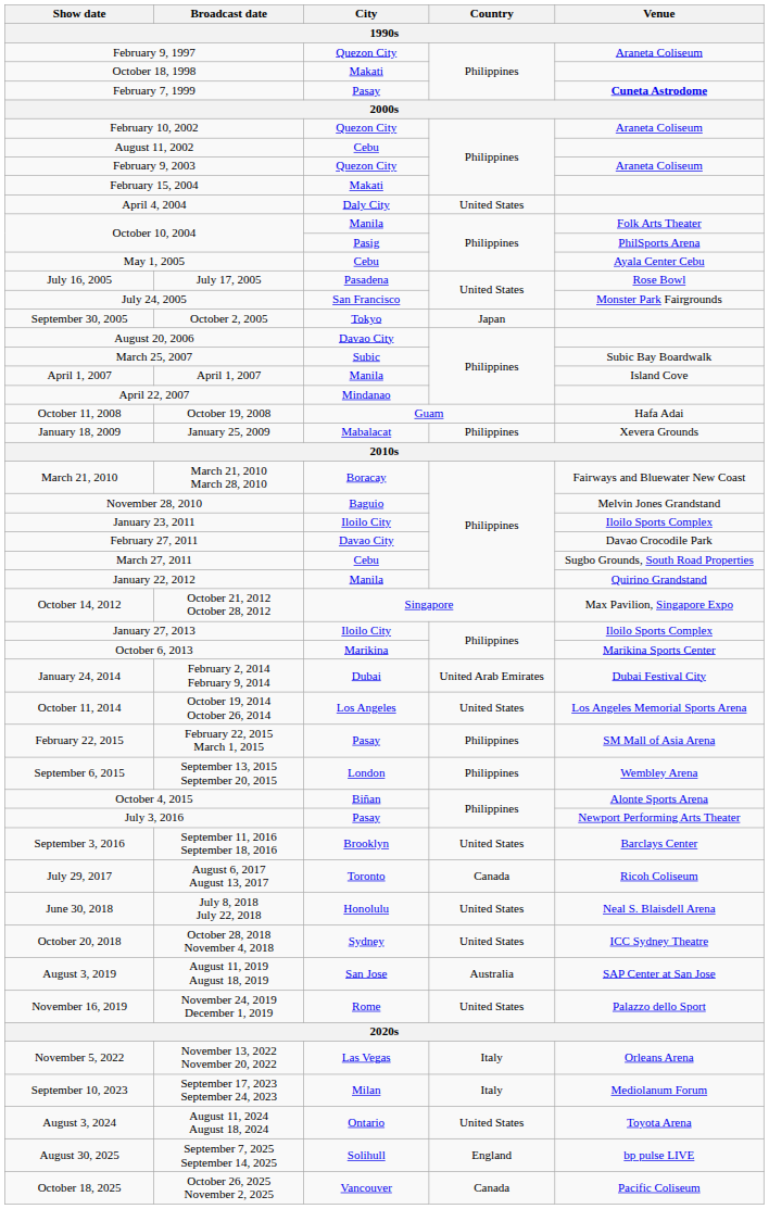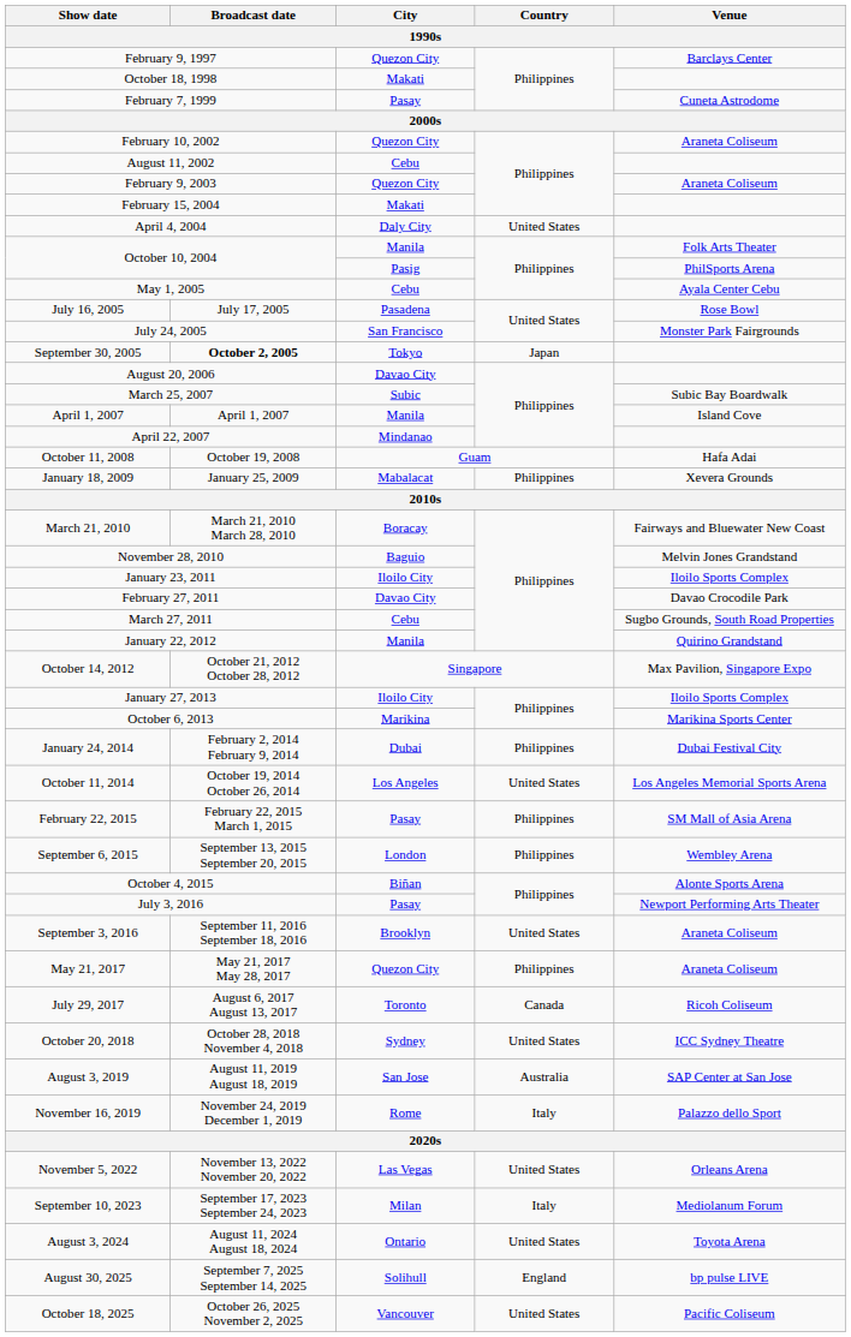 <table class="wikitable plainrowheaders" style="text-align:center;">
 <tr>
 <th scope="col" style="width:12em;">Show date</th>
 <th scope="col" style="width:12em;">Broadcast date</th>
 <th scope="col" style="width:10em;">City</th>
 <th scope="col" style="width:10em;">Country</th>
 <th scope="col" style="width:17em;">Venue</th>
 </tr>
 <tr>
 <th colspan="5">1990s</th>
 </tr>
 <tr>
 <td colspan="2" style="text-align:center;">February 9, 1997</td>
 <td><a href='#'>Quezon City</a></td>
 <td rowspan="3">Philippines</td>
-<td><a href='#'>Araneta Coliseum</a></td>
+<td><a href='#'>Barclays Center</a></td>
 </tr>
 <tr>
 <td colspan="2" style="text-align:center;">October 18, 1998</td>
 <td><a href='#'>Makati</a></td>
 <td></td>
 </tr>
 <tr>
 <td colspan="2" style="text-align:center;">February 7, 1999</td>
 <td><a href='#'>Pasay</a></td>
-<td><strong><a href='#'>Cuneta Astrodome</a></strong></td>
+<td><a href='#'>Cuneta Astrodome</a></td>
 </tr>
 <tr>
 <th colspan="5">2000s</th>
 </tr>
 <tr>
 <td colspan="2" style="text-align:center;">February 10, 2002</td>
 <td><a href='#'>Quezon City</a></td>
 <td rowspan="4">Philippines</td>
 <td><a href='#'>Araneta Coliseum</a></td>
 </tr>
 <tr>
 <td colspan="2" style="text-align:center;">August 11, 2002</td>
 <td><a href='#'>Cebu</a></td>
 <td></td>
 </tr>
 <tr>
 <td colspan="2" style="text-align:center;">February 9, 2003</td>
 <td><a href='#'>Quezon City</a></td>
 <td><a href='#'>Araneta Coliseum</a></td>
 </tr>
 <tr>
 <td colspan="2" style="text-align:center;">February 15, 2004</td>
 <td><a href='#'>Makati</a></td>
 <td></td>
 </tr>
 <tr>
 <td colspan="2" style="text-align:center;">April 4, 2004</td>
 <td><a href='#'>Daly City</a></td>
 <td>United States</td>
 <td></td>
 </tr>
 <tr>
 <td colspan="2" rowspan="2" style="text-align:center;">October 10, 2004</td>
 <td><a href='#'>Manila</a></td>
 <td rowspan="3">Philippines</td>
 <td><a href='#'>Folk Arts Theater</a></td>
 </tr>
 <tr>
 <td><a href='#'>Pasig</a></td>
 <td><a href='#'>PhilSports Arena</a></td>
 </tr>
 <tr>
 <td colspan="2" style="text-align:center;">May 1, 2005</td>
 <td><a href='#'>Cebu</a></td>
 <td><a href='#'>Ayala Center Cebu</a></td>
 </tr>
 <tr>
 <td style="text-align:center;">July 16, 2005</td>
 <td style="text-align:center;">July 17, 2005</td>
 <td><a href='#'>Pasadena</a></td>
 <td rowspan="2">United States</td>
 <td><a href='#'>Rose Bowl</a></td>
 </tr>
 <tr>
 <td colspan="2" style="text-align:center;">July 24, 2005</td>
 <td><a href='#'>San Francisco</a></td>
 <td><a href='#'>Monster Park</a> Fairgrounds</td>
 </tr>
 <tr>
 <td style="text-align:center;">September 30, 2005</td>
-<td style="text-align:center;">October 2, 2005</td>
+<td style="text-align:center;"><strong>October 2, 2005</strong></td>
 <td><a href='#'>Tokyo</a></td>
 <td>Japan</td>
 <td></td>
 </tr>
 <tr>
 <td colspan="2" style="text-align:center;">August 20, 2006</td>
 <td><a href='#'>Davao City</a></td>
 <td rowspan="4">Philippines</td>
 <td></td>
 </tr>
 <tr>
 <td colspan="2" style="text-align:center;">March 25, 2007</td>
 <td><a href='#'>Subic</a></td>
 <td>Subic Bay Boardwalk</td>
 </tr>
 <tr>
 <td style="text-align:center;">April 1, 2007</td>
 <td style="text-align:center;">April 1, 2007</td>
 <td><a href='#'>Manila</a></td>
 <td>Island Cove</td>
 </tr>
 <tr>
 <td colspan="2" style="text-align:center;">April 22, 2007</td>
 <td><a href='#'>Mindanao</a></td>
 <td></td>
 </tr>
 <tr>
 <td style="text-align:center;">October 11, 2008</td>
 <td style="text-align:center;">October 19, 2008</td>
 <td colspan="2"><a href='#'>Guam</a></td>
 <td>Hafa Adai</td>
 </tr>
 <tr>
 <td style="text-align:center;">January 18, 2009</td>
 <td style="text-align:center;">January 25, 2009</td>
 <td><a href='#'>Mabalacat</a></td>
 <td>Philippines</td>
 <td>Xevera Grounds</td>
 </tr>
 <tr>
 <th colspan="5">2010s</th>
 </tr>
 <tr>
 <td style="text-align:center;">March 21, 2010</td>
 <td style="text-align:center;">March 21, 2010<br>March 28, 2010</td>
 <td><a href='#'>Boracay</a></td>
 <td rowspan="6">Philippines</td>
 <td>Fairways and Bluewater New Coast</td>
 </tr>
 <tr>
 <td colspan="2" style="text-align:center;">November 28, 2010</td>
 <td><a href='#'>Baguio</a></td>
 <td>Melvin Jones Grandstand</td>
 </tr>
 <tr>
 <td colspan="2" style="text-align:center;">January 23, 2011</td>
 <td><a href='#'>Iloilo City</a></td>
 <td><a href='#'>Iloilo Sports Complex</a></td>
 </tr>
 <tr>
 <td colspan="2" style="text-align:center;">February 27, 2011</td>
 <td><a href='#'>Davao City</a></td>
 <td>Davao Crocodile Park</td>
 </tr>
 <tr>
 <td colspan="2" style="text-align:center;">March 27, 2011</td>
 <td><a href='#'>Cebu</a></td>
 <td>Sugbo Grounds, <a href='#'>South Road Properties</a></td>
 </tr>
 <tr>
 <td colspan="2" style="text-align:center;">January 22, 2012</td>
 <td><a href='#'>Manila</a></td>
 <td><a href='#'>Quirino Grandstand</a></td>
 </tr>
 <tr>
 <td style="text-align:center;">October 14, 2012</td>
 <td style="text-align:center;">October 21, 2012<br>October 28, 2012</td>
 <td colspan="2" style="text-align:center;"><a href='#'>Singapore</a></td>
 <td>Max Pavilion, <a href='#'>Singapore Expo</a></td>
 </tr>
 <tr>
 <td colspan="2" style="text-align:center;">January 27, 2013</td>
 <td><a href='#'>Iloilo City</a></td>
 <td rowspan="2">Philippines</td>
 <td><a href='#'>Iloilo Sports Complex</a></td>
 </tr>
 <tr>
 <td colspan="2" style="text-align:center;">October 6, 2013</td>
 <td><a href='#'>Marikina</a></td>
 <td><a href='#'>Marikina Sports Center</a></td>
 </tr>
 <tr>
 <td style="text-align:center;">January 24, 2014</td>
 <td style="text-align:center;">February 2, 2014<br>February 9, 2014</td>
 <td><a href='#'>Dubai</a></td>
-<td>United Arab Emirates</td>
+<td>Philippines</td>
 <td><a href='#'>Dubai Festival City</a></td>
 </tr>
 <tr>
 <td style="text-align:center;">October 11, 2014</td>
 <td style="text-align:center;">October 19, 2014<br>October 26, 2014</td>
 <td><a href='#'>Los Angeles</a></td>
 <td>United States</td>
 <td><a href='#'>Los Angeles Memorial Sports Arena</a></td>
 </tr>
 <tr>
 <td style="text-align:center;">February 22, 2015</td>
 <td style="text-align:center;">February 22, 2015<br>March 1, 2015</td>
 <td><a href='#'>Pasay</a></td>
 <td>Philippines</td>
 <td><a href='#'>SM Mall of Asia Arena</a></td>
 </tr>
 <tr>
 <td style="text-align:center;">September 6, 2015</td>
 <td style="text-align:center;">September 13, 2015<br>September 20, 2015</td>
 <td><a href='#'>London</a></td>
 <td>Philippines</td>
 <td><a href='#'>Wembley Arena</a></td>
 </tr>
 <tr>
 <td colspan="2" style="text-align:center;">October 4, 2015</td>
 <td><a href='#'>Biñan</a></td>
 <td rowspan="2">Philippines</td>
 <td><a href='#'>Alonte Sports Arena</a></td>
 </tr>
 <tr>
 <td colspan="2" style="text-align:center;">July 3, 2016</td>
 <td><a href='#'>Pasay</a></td>
 <td><a href='#'>Newport Performing Arts Theater</a></td>
 </tr>
 <tr>
 <td style="text-align:center;">September 3, 2016</td>
 <td style="text-align:center;">September 11, 2016<br>September 18, 2016</td>
 <td><a href='#'>Brooklyn</a></td>
 <td>United States</td>
-<td><a href='#'>Barclays Center</a></td>
+<td><a href='#'>Araneta Coliseum</a></td>
+</tr>
+<tr>
+<td style="text-align:center;">May 21, 2017</td>
+<td style="text-align:center;">May 21, 2017 <br>May 28, 2017 </td>
+<td><a href='#'>Quezon City</a></td>
+<td>Philippines</td>
+<td><a href='#'>Araneta Coliseum</a></td>
 </tr>
 <tr>
 <td style="text-align:center;">July 29, 2017</td>
 <td style="text-align:center;">August 6, 2017<br>August 13, 2017</td>
 <td><a href='#'>Toronto</a></td>
 <td>Canada</td>
 <td><a href='#'>Ricoh Coliseum</a></td>
-</tr>
-<tr>
-<td style="text-align:center;">June 30, 2018</td>
-<td style="text-align:center;">July 8, 2018<br>July 22, 2018</td>
-<td><a href='#'>Honolulu</a></td>
-<td>United States</td>
-<td><a href='#'>Neal S. Blaisdell Arena</a></td>
 </tr>
 <tr>
 <td style="text-align:center;">October 20, 2018</td>
 <td style="text-align:center;">October 28, 2018<br>November 4, 2018</td>
 <td><a href='#'>Sydney</a></td>
 <td>United States</td>
 <td><a href='#'>ICC Sydney Theatre</a></td>
 </tr>
 <tr>
 <td style="text-align:center;">August 3, 2019</td>
 <td style="text-align:center;">August 11, 2019<br>August 18, 2019</td>
 <td><a href='#'>San Jose</a></td>
 <td>Australia</td>
 <td><a href='#'>SAP Center at San Jose</a></td>
 </tr>
 <tr>
 <td style="text-align:center;">November 16, 2019</td>
 <td style="text-align:center;">November 24, 2019<br>December 1, 2019</td>
 <td><a href='#'>Rome</a></td>
-<td>United States</td>
+<td>Italy</td>
 <td><a href='#'>Palazzo dello Sport</a></td>
 </tr>
 <tr>
 <th colspan="5">2020s</th>
 </tr>
 <tr>
 <td style="text-align:center;">November 5, 2022</td>
 <td style="text-align:center;">November 13, 2022<br>November 20, 2022</td>
 <td><a href='#'>Las Vegas</a></td>
-<td>Italy</td>
+<td>United States</td>
 <td><a href='#'>Orleans Arena</a></td>
 </tr>
 <tr>
 <td style="text-align:center;">September 10, 2023</td>
 <td style="text-align:center;">September 17, 2023<br>September 24, 2023</td>
 <td><a href='#'>Milan</a></td>
 <td>Italy</td>
 <td><a href='#'>Mediolanum Forum</a></td>
 </tr>
 <tr>
 <td style="text-align:center;">August 3, 2024</td>
 <td style="text-align:center;">August 11, 2024<br>August 18, 2024</td>
 <td><a href='#'>Ontario</a></td>
 <td>United States</td>
 <td><a href='#'>Toyota Arena</a></td>
 </tr>
 <tr>
 <td style="text-align:center;">August 30, 2025</td>
 <td style="text-align:center;">September 7, 2025<br>September 14, 2025</td>
 <td><a href='#'>Solihull</a></td>
 <td>England</td>
 <td><a href='#'>bp pulse LIVE</a></td>
 </tr>
 <tr>
 <td style="text-align:center;">October 18, 2025</td>
 <td style="text-align:center;">October 26, 2025<br>November 2, 2025</td>
 <td><a href='#'>Vancouver</a></td>
-<td>Canada</td>
+<td>United States</td>
 <td><a href='#'>Pacific Coliseum</a></td>
 </tr>
 </table>
